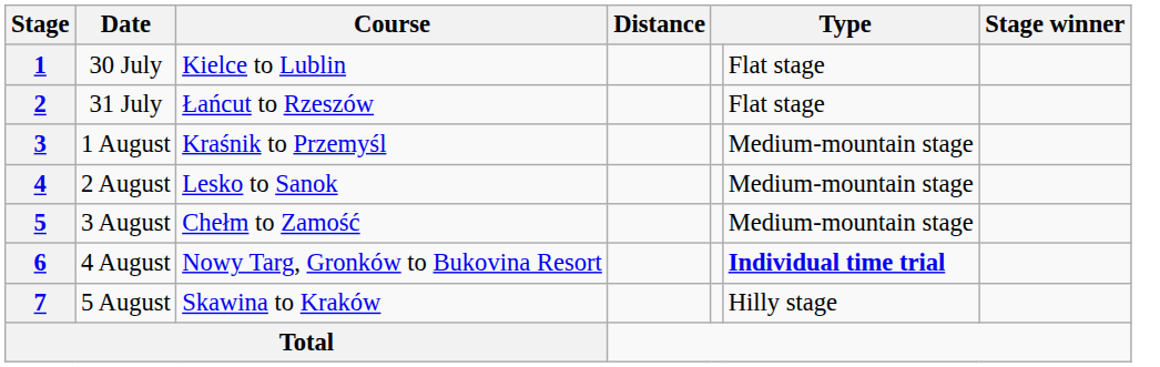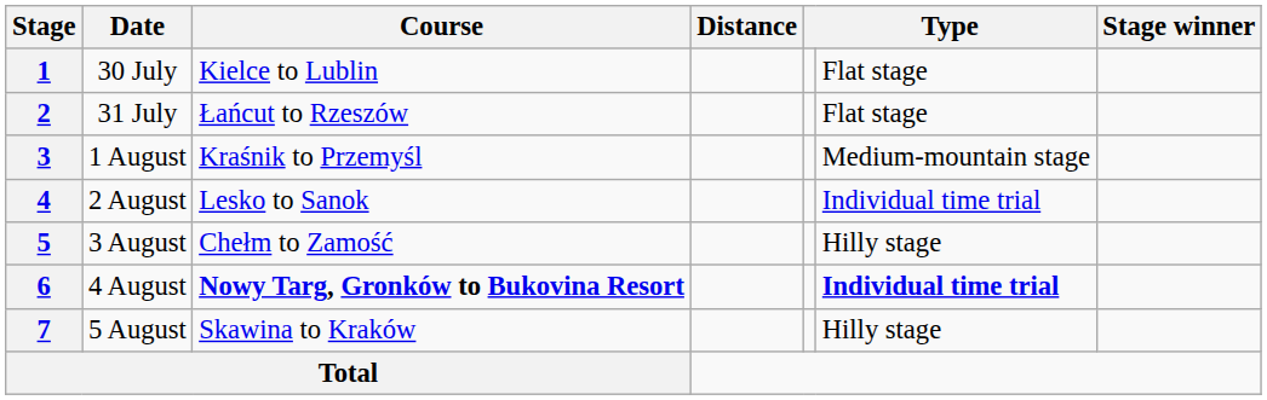 <table class="wikitable">
 <tr>
 <th scope="col">Stage</th>
 <th scope="col">Date</th>
 <th scope="col">Course</th>
 <th scope="col">Distance</th>
 <th scope="col" colspan="2">Type</th>
 <th scope="col">Stage winner</th>
 </tr>
 <tr>
 <th scope="row" style="text-align:center;"><a href='#'>1</a></th>
 <td style="text-align:center;">30 July</td>
 <td><a href='#'>Kielce</a> to <a href='#'>Lublin</a></td>
 <td style="text-align:center;"></td>
 <td></td>
 <td>Flat stage</td>
 <td></td>
 </tr>
 <tr>
 <th scope="row" style="text-align:center;"><a href='#'>2</a></th>
 <td style="text-align:center;">31 July</td>
 <td><a href='#'>Łańcut</a> to <a href='#'>Rzeszów</a></td>
 <td style="text-align:center;"></td>
 <td></td>
 <td>Flat stage</td>
 <td></td>
 </tr>
 <tr>
 <th scope="row" style="text-align:center;"><a href='#'>3</a></th>
 <td style="text-align:center;">1 August</td>
 <td><a href='#'>Kraśnik</a> to <a href='#'>Przemyśl</a></td>
 <td style="text-align:center;"></td>
 <td></td>
 <td>Medium-mountain stage</td>
 <td></td>
 </tr>
 <tr>
 <th scope="row" style="text-align:center;"><a href='#'>4</a></th>
 <td style="text-align:center;">2 August</td>
 <td><a href='#'>Lesko</a> to <a href='#'>Sanok</a></td>
 <td style="text-align:center;"></td>
 <td></td>
-<td>Medium-mountain stage</td>
+<td><a href='#'>Individual time trial</a></td>
 <td></td>
 </tr>
 <tr>
 <th scope="row" style="text-align:center;"><a href='#'>5</a></th>
 <td style="text-align:center;">3 August</td>
 <td><a href='#'>Chełm</a> to <a href='#'>Zamość</a></td>
 <td style="text-align:center;"></td>
 <td></td>
-<td>Medium-mountain stage</td>
+<td>Hilly stage</td>
 <td></td>
 </tr>
 <tr>
 <th scope="row" style="text-align:center;"><a href='#'>6</a></th>
 <td style="text-align:center;">4 August</td>
-<td><a href='#'>Nowy Targ</a>, <a href='#'>Gronków</a> to <a href='#'>Bukovina Resort</a></td>
+<td><strong><a href='#'>Nowy Targ</a>, <a href='#'>Gronków</a> to <a href='#'>Bukovina Resort</a></strong></td>
 <td style="text-align:center;"></td>
 <td></td>
 <td><strong><a href='#'>Individual time trial</a></strong></td>
 <td></td>
 </tr>
 <tr>
 <th scope="row" style="text-align:center;"><a href='#'>7</a></th>
 <td style="text-align:center;">5 August</td>
 <td><a href='#'>Skawina</a> to <a href='#'>Kraków</a></td>
 <td style="text-align:center;"></td>
 <td></td>
 <td>Hilly stage</td>
 <td></td>
 </tr>
 <tr>
 <th colspan="3">Total</th>
 <td colspan="4" style="text-align:center;"></td>
 </tr>
 </table>
